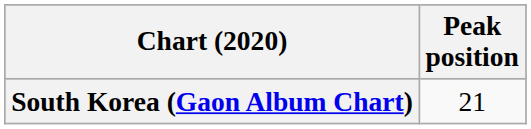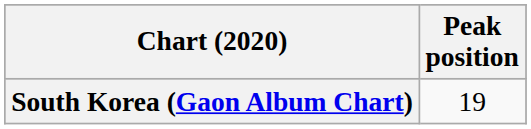 <table class="wikitable sortable plainrowheaders" style="text-align:center">
 <tr>
 <th scope="col">Chart (2020)</th>
 <th scope="col">Peak<br>position</th>
 </tr>
 <tr>
 <th scope="row">South Korea (<a href='#'>Gaon Album Chart</a>)</th>
-<td>21</td>
+<td>19</td>
 </tr>
 </table>
